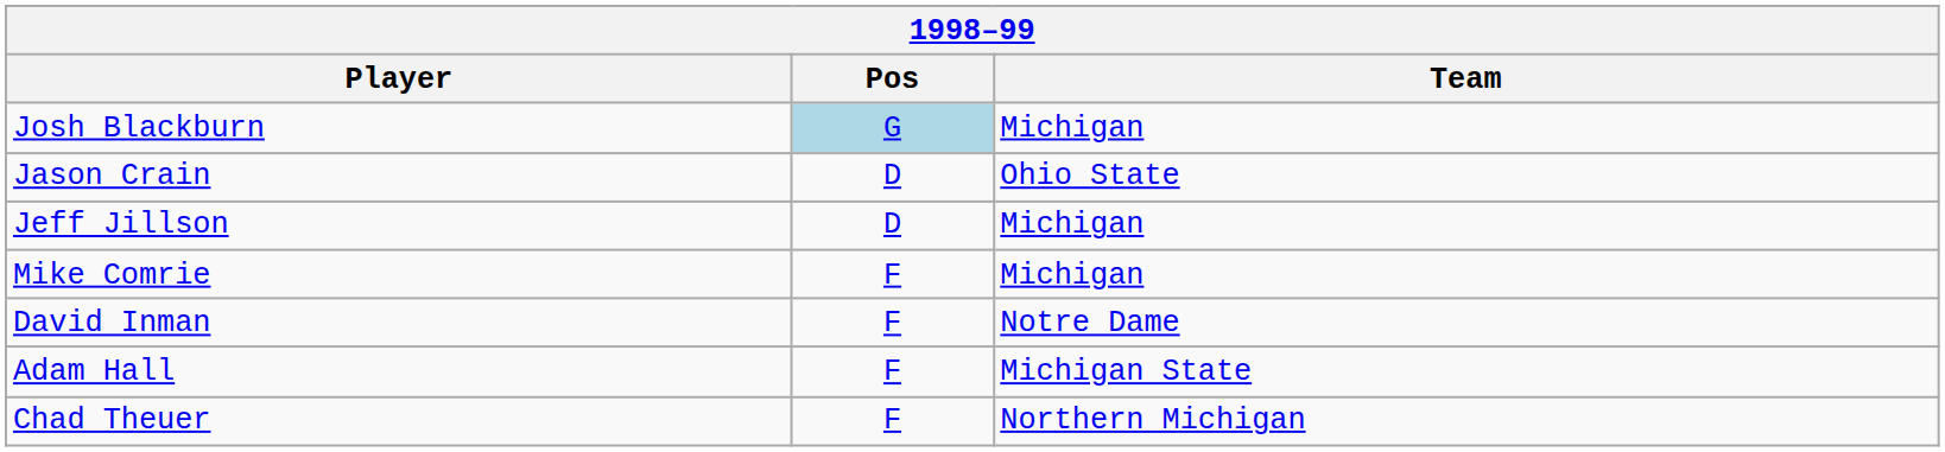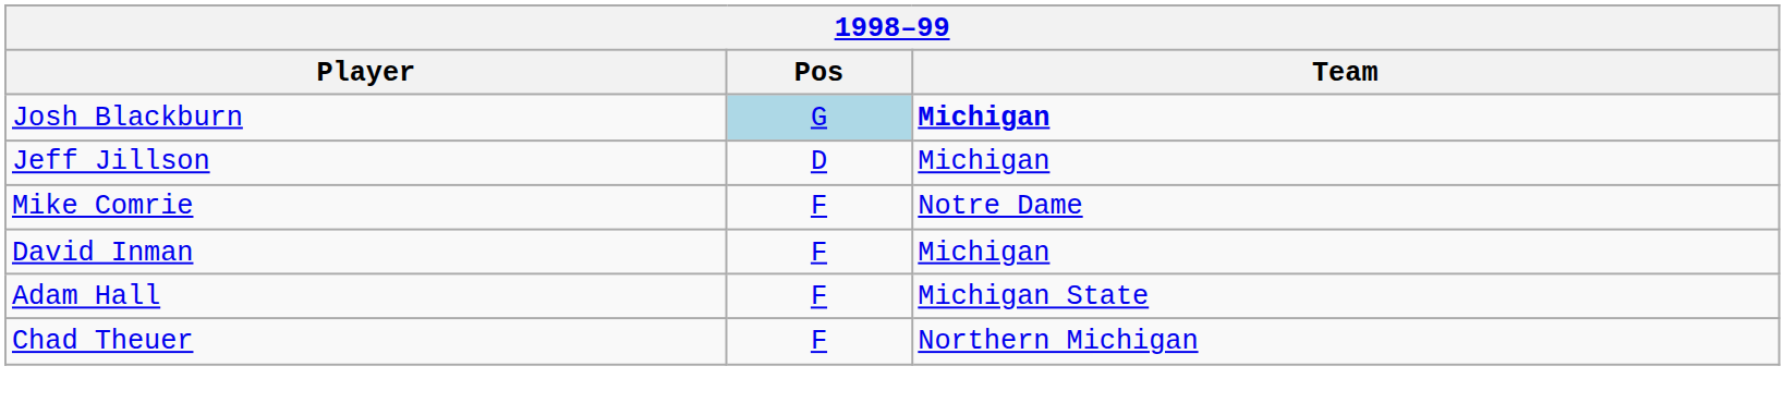 <table class="wikitable" width=95%>
 <tr>
 <th colspan=3><a href='#'>1998–99</a></th>
 </tr>
 <tr>
 <th>Player</th>
 <th>Pos</th>
 <th>Team</th>
 </tr>
 <tr>
 <td><a href='#'>Josh Blackburn</a></td>
 <td style="background: lightblue; text-align:center;"><a href='#'>G</a></td>
-<td><a href='#'>Michigan</a></td>
-</tr>
-<tr>
-<td><a href='#'>Jason Crain</a></td>
-<td style="text-align:center;"><a href='#'>D</a></td>
-<td><a href='#'>Ohio State</a></td>
+<td><strong><a href='#'>Michigan</a></strong></td>
 </tr>
 <tr>
 <td><a href='#'>Jeff Jillson</a></td>
 <td style="text-align:center;"><a href='#'>D</a></td>
 <td><a href='#'>Michigan</a></td>
 </tr>
 <tr>
 <td><a href='#'>Mike Comrie</a></td>
 <td style="text-align:center;"><a href='#'>F</a></td>
-<td><a href='#'>Michigan</a></td>
+<td><a href='#'>Notre Dame</a></td>
 </tr>
 <tr>
 <td><a href='#'>David Inman</a></td>
 <td style="text-align:center;"><a href='#'>F</a></td>
-<td><a href='#'>Notre Dame</a></td>
+<td><a href='#'>Michigan</a></td>
 </tr>
 <tr>
 <td><a href='#'>Adam Hall</a></td>
 <td style="text-align:center;"><a href='#'>F</a></td>
 <td><a href='#'>Michigan State</a></td>
 </tr>
 <tr>
 <td><a href='#'>Chad Theuer</a></td>
 <td style="text-align:center;"><a href='#'>F</a></td>
 <td><a href='#'>Northern Michigan</a></td>
 </tr>
 </table>
